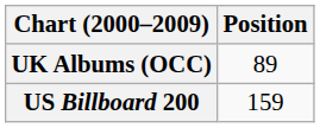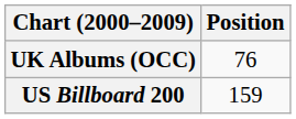 <table class="wikitable plainrowheaders" style="text-align:center">
 <tr>
 <th scope="col">Chart (2000–2009)</th>
 <th scope="col">Position</th>
 </tr>
 <tr>
 <th scope="row">UK Albums (OCC)</th>
-<td>89</td>
+<td>76</td>
 </tr>
 <tr>
 <th scope="row">US <em>Billboard</em> 200</th>
 <td>159</td>
 </tr>
 </table>
